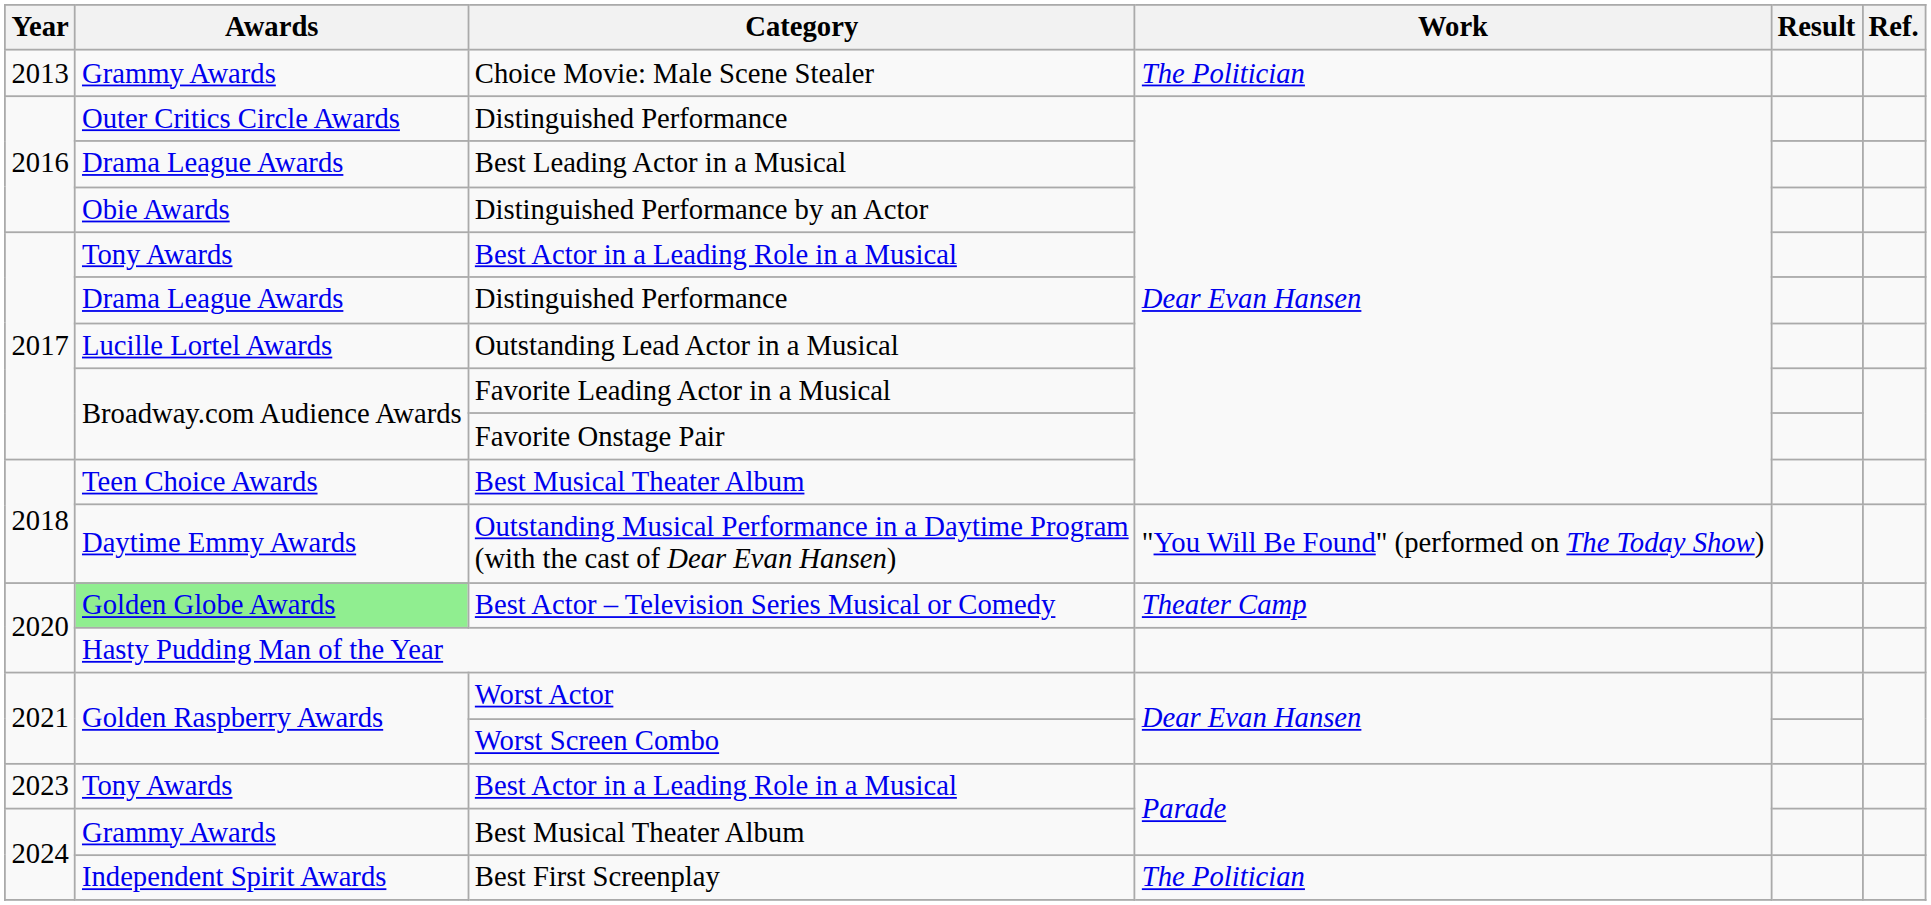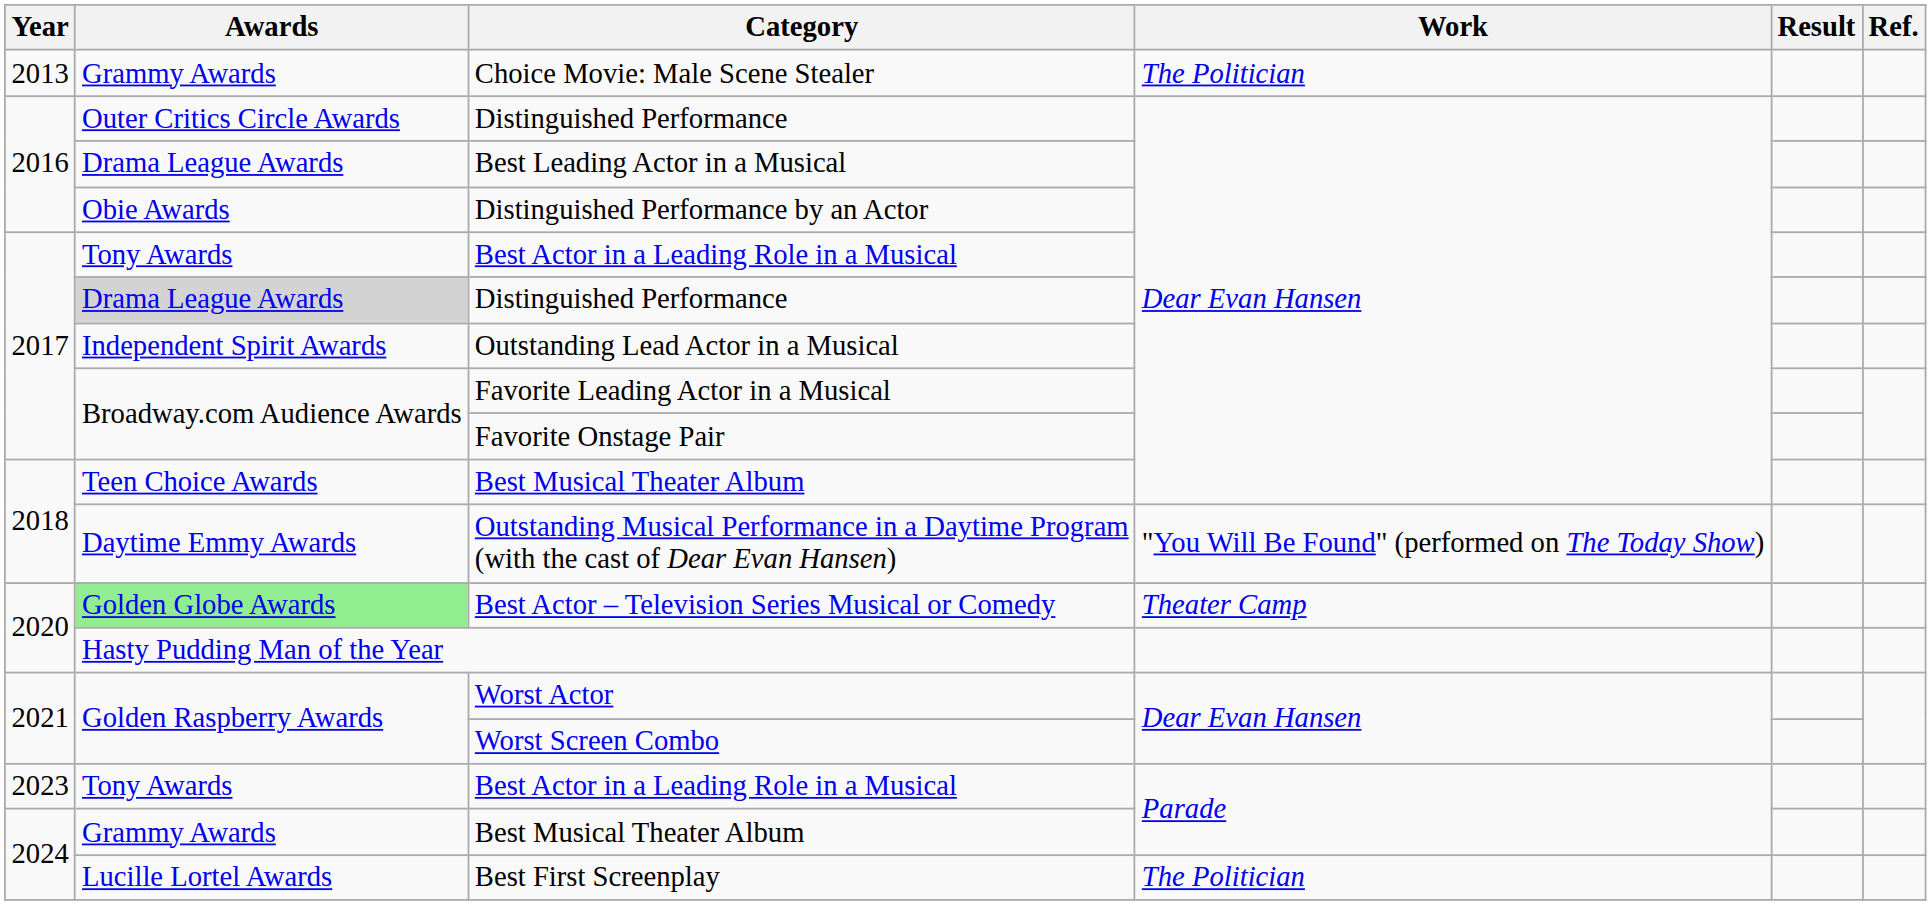 <table class="wikitable sortable">
 <tr>
 <th>Year</th>
 <th>Awards</th>
 <th>Category</th>
 <th>Work</th>
 <th>Result</th>
 <th>Ref.</th>
 </tr>
 <tr>
 <td align="center">2013</td>
 <td><a href='#'>Grammy Awards</a></td>
 <td>Choice Movie: Male Scene Stealer</td>
 <td><em><a href='#'>The Politician</a></em></td>
 <td></td>
 <td></td>
 </tr>
 <tr>
 <td rowspan="3">2016</td>
 <td><a href='#'>Outer Critics Circle Awards</a></td>
 <td>Distinguished Performance</td>
 <td rowspan="9"><em><a href='#'>Dear Evan Hansen</a></em></td>
 <td></td>
 <td></td>
 </tr>
 <tr>
 <td><a href='#'>Drama League Awards</a></td>
 <td>Best Leading Actor in a Musical</td>
 <td></td>
 <td></td>
 </tr>
 <tr>
 <td><a href='#'>Obie Awards</a></td>
 <td>Distinguished Performance by an Actor</td>
 <td></td>
 <td></td>
 </tr>
 <tr>
 <td rowspan="5">2017</td>
 <td><a href='#'>Tony Awards</a></td>
 <td><a href='#'>Best Actor in a Leading Role in a Musical</a></td>
 <td></td>
 <td></td>
 </tr>
 <tr>
-<td><a href='#'>Drama League Awards</a></td>
+<td style="background: lightgrey;"><a href='#'>Drama League Awards</a></td>
 <td>Distinguished Performance</td>
 <td></td>
 <td></td>
 </tr>
 <tr>
-<td><a href='#'>Lucille Lortel Awards</a></td>
+<td><a href='#'>Independent Spirit Awards</a></td>
 <td>Outstanding Lead Actor in a Musical</td>
 <td></td>
 <td></td>
 </tr>
 <tr>
 <td rowspan="2">Broadway.com Audience Awards</td>
 <td>Favorite Leading Actor in a Musical</td>
 <td></td>
 <td rowspan=2></td>
 </tr>
 <tr>
 <td>Favorite Onstage Pair</td>
 <td></td>
 </tr>
 <tr>
 <td rowspan="2">2018</td>
 <td><a href='#'>Teen Choice Awards</a></td>
 <td><a href='#'>Best Musical Theater Album</a></td>
 <td></td>
 <td></td>
 </tr>
 <tr>
 <td><a href='#'>Daytime Emmy Awards</a></td>
 <td><a href='#'>Outstanding Musical Performance in a Daytime Program</a> <br>(with the cast of <em>Dear Evan Hansen</em>)</td>
 <td>"<a href='#'>You Will Be Found</a>" (performed on <em><a href='#'>The Today Show</a></em>)</td>
 <td></td>
 <td> <br></td>
 </tr>
 <tr>
 <td rowspan=2>2020</td>
 <td style="background: lightgreen;"><a href='#'>Golden Globe Awards</a></td>
 <td><a href='#'>Best Actor – Television Series Musical or Comedy</a></td>
 <td><em><a href='#'>Theater Camp</a></em></td>
 <td></td>
 <td></td>
 </tr>
 <tr>
 <td colspan=2><a href='#'>Hasty Pudding Man of the Year</a></td>
 <td></td>
 <td></td>
 <td></td>
 </tr>
 <tr>
 <td rowspan=2>2021</td>
 <td rowspan=2><a href='#'>Golden Raspberry Awards</a></td>
 <td><a href='#'>Worst Actor</a></td>
 <td rowspan=2><em><a href='#'>Dear Evan Hansen</a></em></td>
 <td></td>
 <td rowspan=2></td>
 </tr>
 <tr>
 <td><a href='#'>Worst Screen Combo</a></td>
 <td></td>
 </tr>
 <tr>
 <td>2023</td>
 <td><a href='#'>Tony Awards</a></td>
 <td><a href='#'>Best Actor in a Leading Role in a Musical</a></td>
 <td rowspan=2><em><a href='#'>Parade</a></em></td>
 <td></td>
 </tr>
 <tr>
 <td rowspan=2>2024</td>
 <td><a href='#'>Grammy Awards</a></td>
 <td>Best Musical Theater Album</td>
 <td></td>
 <td></td>
 </tr>
 <tr>
-<td><a href='#'>Independent Spirit Awards</a></td>
+<td><a href='#'>Lucille Lortel Awards</a></td>
 <td>Best First Screenplay</td>
 <td><em><a href='#'>The Politician</a></em></td>
 <td></td>
 <td></td>
 </tr>
 </table>
